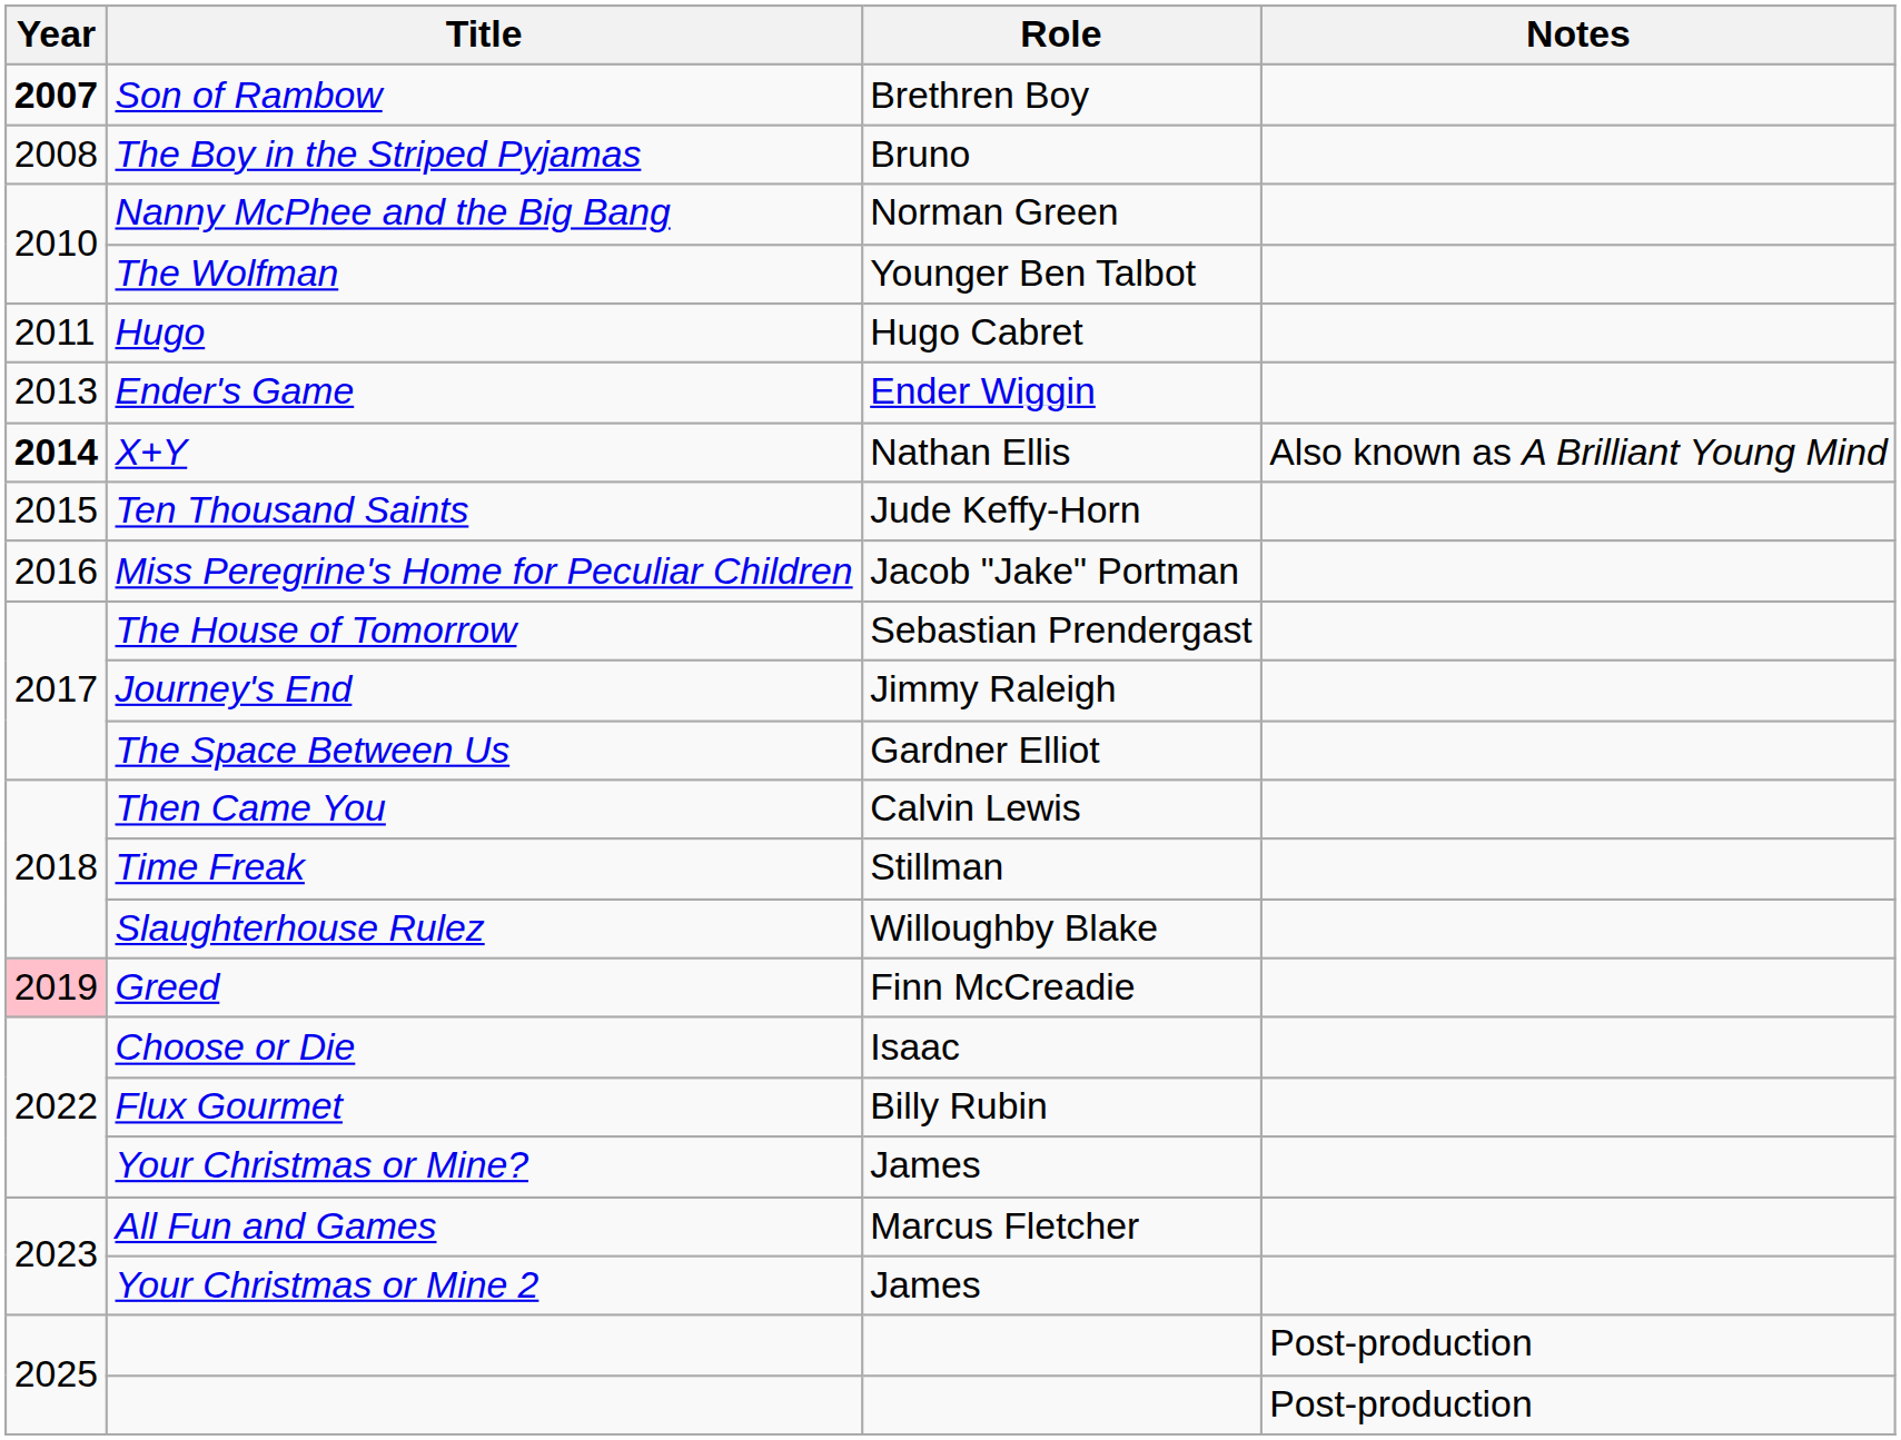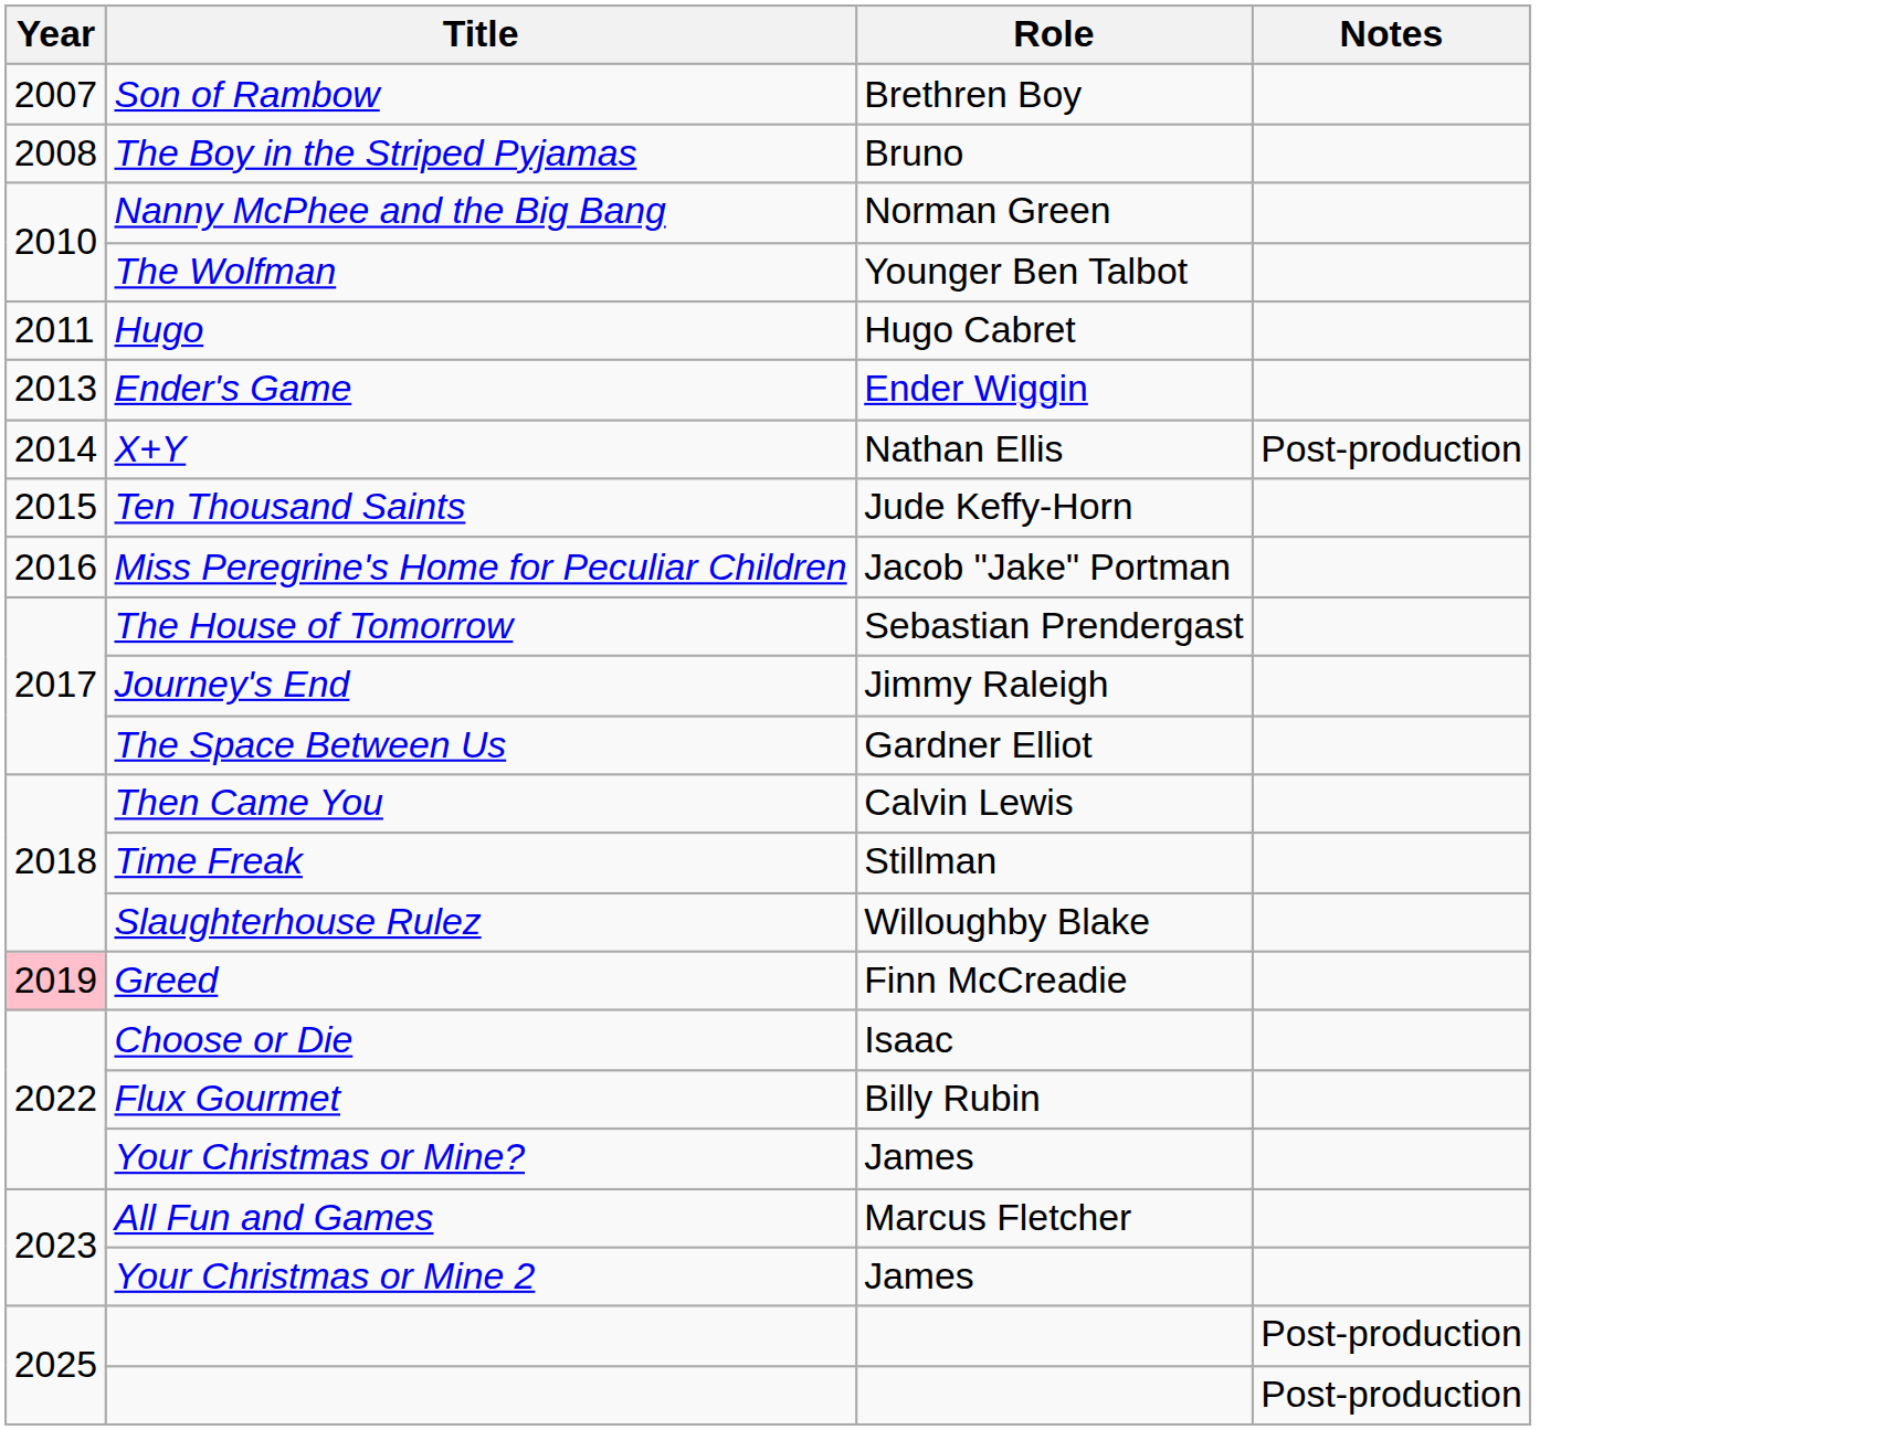 <table class="wikitable sortable">
 <tr>
 <th>Year</th>
 <th>Title</th>
 <th>Role</th>
 <th class="unsortable">Notes</th>
 </tr>
 <tr>
-<td><strong>2007</strong></td>
+<td>2007</td>
 <td><em><a href='#'>Son of Rambow</a></em></td>
 <td>Brethren Boy</td>
 <td></td>
 </tr>
 <tr>
 <td>2008</td>
 <td data-sort-value="Boy in the Striped Pyjamas, The"><em><a href='#'>The Boy in the Striped Pyjamas</a></em></td>
 <td>Bruno</td>
 <td></td>
 </tr>
 <tr>
 <td rowspan="2">2010</td>
 <td><em><a href='#'>Nanny McPhee and the Big Bang</a></em></td>
 <td>Norman Green</td>
 <td></td>
 </tr>
 <tr>
 <td data-sort-value="Wolfman, The"><em><a href='#'>The Wolfman</a></em></td>
 <td>Younger Ben Talbot</td>
 <td></td>
 </tr>
 <tr>
 <td>2011</td>
 <td><em><a href='#'>Hugo</a></em></td>
 <td>Hugo Cabret</td>
 <td></td>
 </tr>
 <tr>
 <td>2013</td>
 <td><em><a href='#'>Ender's Game</a></em></td>
 <td><a href='#'>Ender Wiggin</a></td>
 <td></td>
 </tr>
 <tr>
-<td><strong>2014</strong></td>
+<td>2014</td>
 <td><em><a href='#'>X+Y</a></em></td>
 <td>Nathan Ellis</td>
-<td>Also known as <em>A Brilliant Young Mind</em></td>
+<td>Post-production</td>
 </tr>
 <tr>
 <td>2015</td>
 <td><em><a href='#'>Ten Thousand Saints</a></em></td>
 <td>Jude Keffy-Horn</td>
 <td></td>
 </tr>
 <tr>
 <td>2016</td>
 <td><em><a href='#'>Miss Peregrine's Home for Peculiar Children</a></em></td>
 <td>Jacob "Jake" Portman</td>
 <td></td>
 </tr>
 <tr>
 <td rowspan="3">2017</td>
 <td data-sort-value="House of Tomorrow, The"><em><a href='#'>The House of Tomorrow</a></em></td>
 <td>Sebastian Prendergast</td>
 <td></td>
 </tr>
 <tr>
 <td><em><a href='#'>Journey's End</a></em></td>
 <td>Jimmy Raleigh</td>
 <td></td>
 </tr>
 <tr>
 <td data-sort-value="Space Between Us, The"><em><a href='#'>The Space Between Us</a></em></td>
 <td>Gardner Elliot</td>
 <td></td>
 </tr>
 <tr>
 <td rowspan="3">2018</td>
 <td><em><a href='#'>Then Came You</a></em></td>
 <td>Calvin Lewis</td>
 <td></td>
 </tr>
 <tr>
 <td><em><a href='#'>Time Freak</a></em></td>
 <td>Stillman</td>
 <td></td>
 </tr>
 <tr>
 <td><em><a href='#'>Slaughterhouse Rulez</a></em></td>
 <td>Willoughby Blake</td>
 <td></td>
 </tr>
 <tr>
 <td style="background: pink;">2019</td>
 <td><em><a href='#'>Greed</a></em></td>
 <td>Finn McCreadie</td>
 <td></td>
 </tr>
 <tr>
 <td rowspan="3">2022</td>
 <td><em><a href='#'>Choose or Die</a></em></td>
 <td>Isaac</td>
 <td></td>
 </tr>
 <tr>
 <td><em><a href='#'>Flux Gourmet</a></em></td>
 <td>Billy Rubin</td>
 <td></td>
 </tr>
 <tr>
 <td><em><a href='#'>Your Christmas or Mine?</a></em></td>
 <td>James</td>
 <td></td>
 </tr>
 <tr>
 <td rowspan="2">2023</td>
 <td><em><a href='#'>All Fun and Games</a></em></td>
 <td>Marcus Fletcher</td>
 <td></td>
 </tr>
 <tr>
 <td><em><a href='#'>Your Christmas or Mine 2</a></em></td>
 <td>James</td>
 <td></td>
 </tr>
 <tr>
 <td rowspan="2">2025</td>
 <td></td>
 <td></td>
 <td>Post-production</td>
 </tr>
 <tr>
 <td></td>
 <td></td>
 <td>Post-production</td>
 </tr>
 <tr>
 </tr>
 </table>
